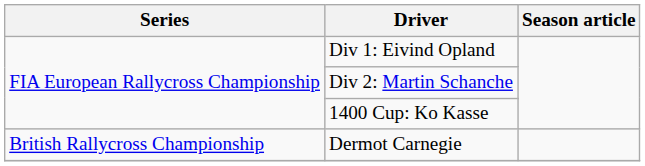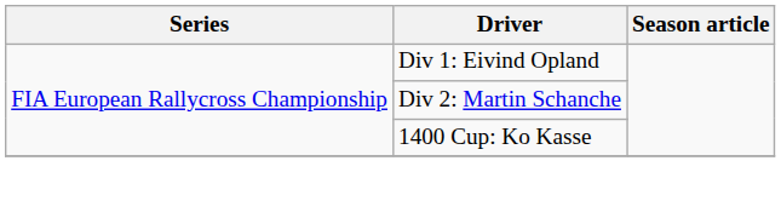 <table class="wikitable" style="font-size: 87%;">
 <tr>
 <th>Series</th>
 <th>Driver</th>
 <th>Season article</th>
 </tr>
 <tr>
 <td rowspan=3><a href='#'>FIA European Rallycross Championship</a></td>
 <td>Div 1:  Eivind Opland</td>
 <td rowspan=3></td>
 </tr>
 <tr>
 <td>Div 2:  <a href='#'>Martin Schanche</a></td>
 </tr>
 <tr>
 <td>1400 Cup:  Ko Kasse</td>
 </tr>
 <tr>
-<td><a href='#'>British Rallycross Championship</a></td>
-<td> Dermot Carnegie</td>
-<td></td>
-</tr>
-<tr>
 </tr>
 </table>
